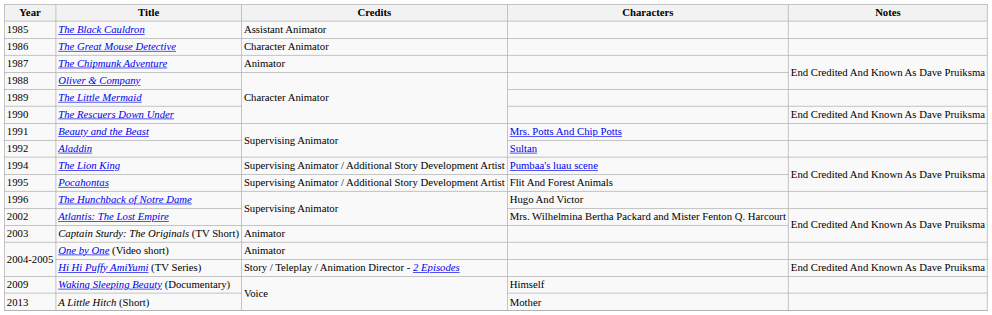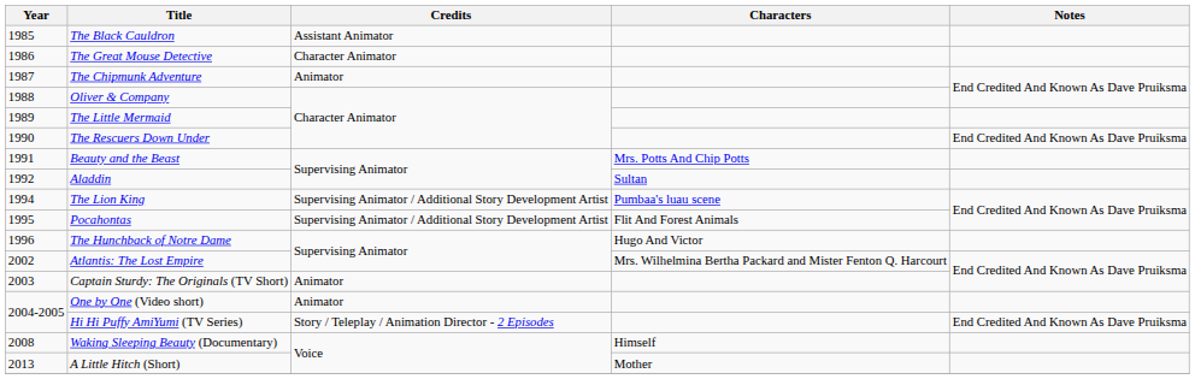 <table class="wikitable sortable">
 <tr>
 <th>Year</th>
 <th>Title</th>
 <th>Credits</th>
 <th>Characters</th>
 <th>Notes</th>
 </tr>
 <tr>
 <td>1985</td>
 <td><em><a href='#'>The Black Cauldron</a></em></td>
 <td>Assistant Animator</td>
 <td></td>
 <td></td>
 </tr>
 <tr>
 <td>1986</td>
 <td><em><a href='#'>The Great Mouse Detective</a></em></td>
 <td>Character Animator</td>
 <td></td>
 <td></td>
 </tr>
 <tr>
 <td>1987</td>
 <td><em><a href='#'>The Chipmunk Adventure</a></em></td>
 <td>Animator</td>
 <td></td>
 <td rowspan="2">End Credited And Known As Dave Pruiksma</td>
 </tr>
 <tr>
 <td>1988</td>
 <td><em><a href='#'>Oliver & Company</a></em></td>
 <td rowspan="3">Character Animator</td>
 <td></td>
 </tr>
 <tr>
 <td>1989</td>
 <td><em><a href='#'>The Little Mermaid</a></em></td>
 <td></td>
 <td></td>
 </tr>
 <tr>
 <td>1990</td>
 <td><em><a href='#'>The Rescuers Down Under</a></em></td>
 <td></td>
 <td>End Credited And Known As Dave Pruiksma</td>
 </tr>
 <tr>
 <td>1991</td>
 <td><em><a href='#'>Beauty and the Beast</a></em></td>
 <td rowspan="2">Supervising Animator</td>
 <td><a href='#'>Mrs. Potts And Chip Potts</a></td>
 <td></td>
 </tr>
 <tr>
 <td>1992</td>
 <td><em><a href='#'>Aladdin</a></em></td>
 <td><a href='#'>Sultan</a></td>
 <td></td>
 </tr>
 <tr>
 <td>1994</td>
 <td><em><a href='#'>The Lion King</a></em></td>
 <td>Supervising Animator / Additional Story Development Artist</td>
 <td><a href='#'>Pumbaa's luau scene</a></td>
 <td rowspan="2">End Credited And Known As Dave Pruiksma</td>
 </tr>
 <tr>
 <td>1995</td>
 <td><em><a href='#'>Pocahontas</a></em></td>
 <td>Supervising Animator / Additional Story Development Artist</td>
 <td>Flit And Forest Animals</td>
 </tr>
 <tr>
 <td>1996</td>
 <td><em><a href='#'>The Hunchback of Notre Dame</a></em></td>
 <td rowspan="2">Supervising Animator</td>
 <td>Hugo And Victor</td>
 <td></td>
 </tr>
 <tr>
 <td>2002</td>
 <td><em><a href='#'>Atlantis: The Lost Empire</a></em></td>
 <td>Mrs. Wilhelmina Bertha Packard and Mister Fenton Q. Harcourt</td>
 <td rowspan="2">End Credited And Known As Dave Pruiksma</td>
 </tr>
 <tr>
 <td>2003</td>
 <td><em>Captain Sturdy: The Originals</em> (TV Short)</td>
 <td>Animator</td>
 <td></td>
 </tr>
 <tr>
 <td rowspan="2">2004-2005</td>
 <td><em><a href='#'>One by One</a></em> (Video short)</td>
 <td>Animator</td>
 <td></td>
 <td></td>
 </tr>
 <tr>
 <td><em><a href='#'>Hi Hi Puffy AmiYumi</a></em> (TV Series)</td>
 <td>Story / Teleplay / Animation Director - <em><a href='#'>2 Episodes</a></em></td>
 <td></td>
 <td>End Credited And Known As Dave Pruiksma</td>
 </tr>
 <tr>
-<td>2009</td>
+<td>2008</td>
 <td><em><a href='#'>Waking Sleeping Beauty</a></em> (Documentary)</td>
 <td rowspan="2">Voice</td>
 <td>Himself</td>
 <td></td>
 </tr>
 <tr>
 <td>2013</td>
 <td><em>A Little Hitch</em> (Short)</td>
 <td>Mother</td>
 <td></td>
 </tr>
 <tr>
 </tr>
 </table>
